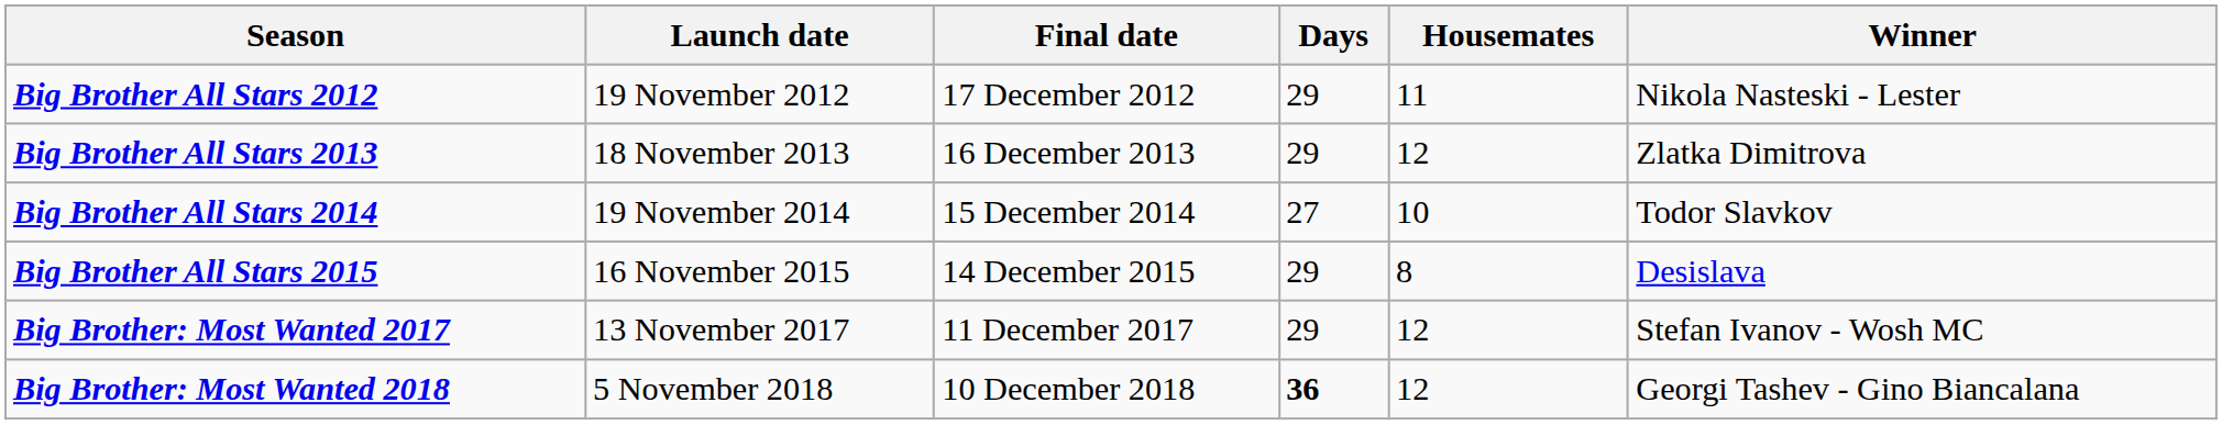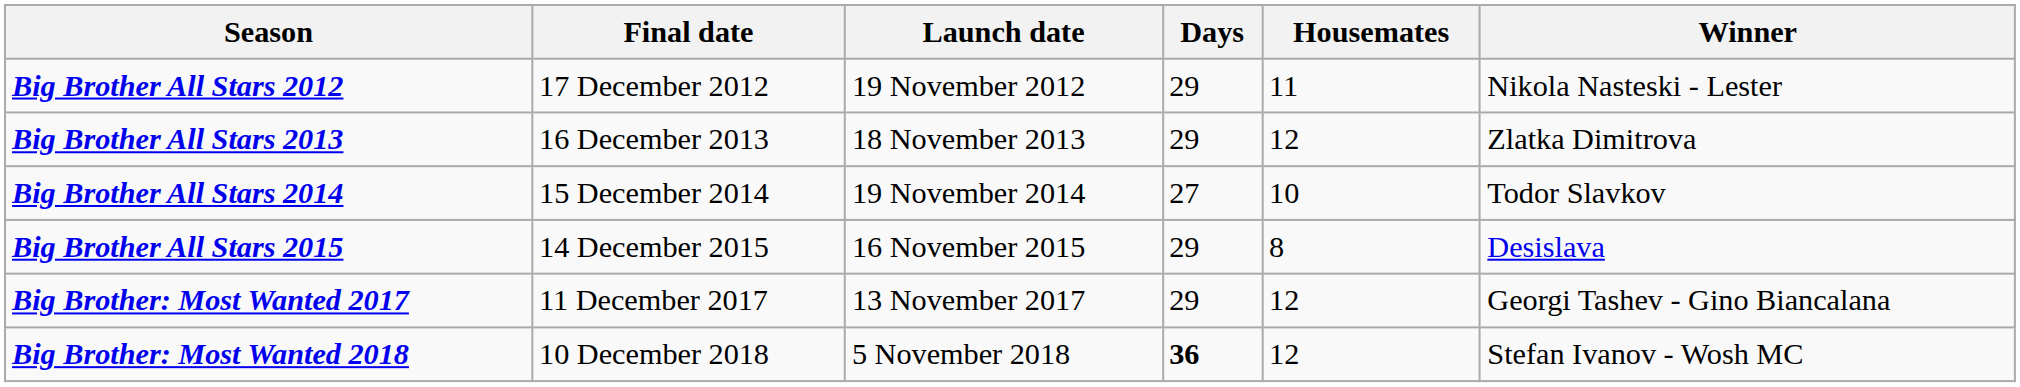 <table class="wikitable" style="text-align:left; width: 80%; font-size:95%; line-height:20px;">
 <tr>
 <th>Season</th>
+<th>Final date</th>
 <th>Launch date</th>
-<th>Final date</th>
 <th>Days</th>
 <th>Housemates</th>
 <th>Winner</th>
 </tr>
 <tr>
 <td><strong><em><a href='#'>Big Brother All Stars 2012</a></em></strong></td>
+<td>17 December 2012</td>
 <td>19 November 2012</td>
-<td>17 December 2012</td>
 <td>29</td>
 <td>11</td>
 <td>Nikola Nasteski - Lester</td>
 </tr>
 <tr>
 <td><strong><em><a href='#'>Big Brother All Stars 2013</a></em></strong></td>
+<td>16 December 2013</td>
 <td>18 November 2013</td>
-<td>16 December 2013</td>
 <td>29</td>
 <td>12</td>
 <td>Zlatka Dimitrova</td>
 </tr>
 <tr>
 <td><strong><em><a href='#'>Big Brother All Stars 2014</a></em></strong></td>
+<td>15 December 2014</td>
 <td>19 November 2014</td>
-<td>15 December 2014</td>
 <td>27</td>
 <td>10</td>
 <td>Todor Slavkov</td>
 </tr>
 <tr>
 <td><strong><em><a href='#'>Big Brother All Stars 2015</a></em></strong></td>
+<td>14 December 2015</td>
 <td>16 November 2015</td>
-<td>14 December 2015</td>
 <td>29</td>
 <td>8</td>
 <td><a href='#'>Desislava</a></td>
 </tr>
 <tr>
 <td><strong><em><a href='#'>Big Brother: Most Wanted 2017</a></em></strong></td>
+<td>11 December 2017</td>
 <td>13 November 2017</td>
-<td>11 December 2017</td>
 <td>29</td>
+<td>12</td>
+<td>Georgi Tashev - Gino Biancalana</td>
+</tr>
+<tr>
+<td><strong><em><a href='#'>Big Brother: Most Wanted 2018</a></em></strong></td>
+<td>10 December 2018</td>
+<td>5 November 2018</td>
+<td><strong>36</strong></td>
 <td>12</td>
 <td>Stefan Ivanov - Wosh MC</td>
 </tr>
-<tr>
-<td><strong><em><a href='#'>Big Brother: Most Wanted 2018</a></em></strong></td>
-<td>5 November 2018</td>
-<td>10 December 2018</td>
-<td><strong>36</strong></td>
-<td>12</td>
-<td>Georgi Tashev - Gino Biancalana</td>
-</tr>
 </table>
